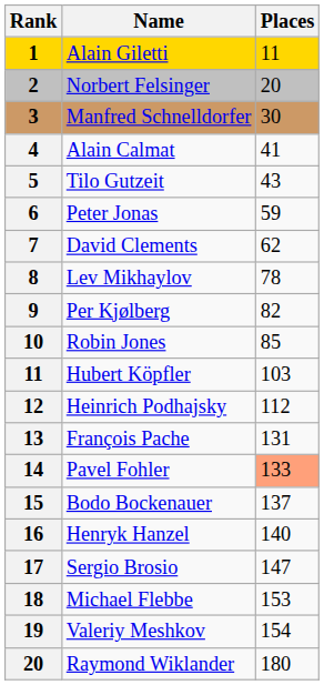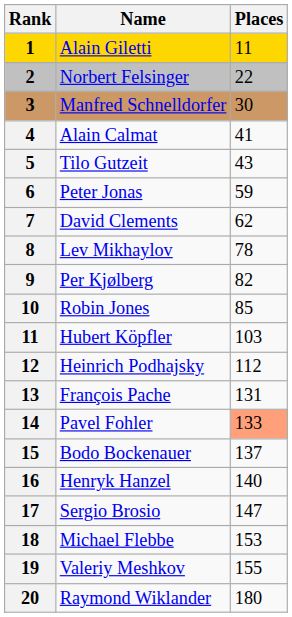 <table class="wikitable">
 <tr>
 <th>Rank</th>
 <th>Name</th>
 <th>Places</th>
 </tr>
 <tr bgcolor="gold">
 <td align="center"><strong>1</strong></td>
 <td> <a href='#'>Alain Giletti</a></td>
 <td>11</td>
 </tr>
 <tr bgcolor="silver">
 <td align="center"><strong>2</strong></td>
 <td> <a href='#'>Norbert Felsinger</a></td>
-<td>20</td>
+<td>22</td>
 </tr>
 <tr bgcolor="cc9966">
 <td align="center"><strong>3</strong></td>
 <td> <a href='#'>Manfred Schnelldorfer</a></td>
 <td>30</td>
 </tr>
 <tr>
 <th>4</th>
 <td> <a href='#'>Alain Calmat</a></td>
 <td>41</td>
 </tr>
 <tr>
 <th>5</th>
 <td> <a href='#'>Tilo Gutzeit</a></td>
 <td>43</td>
 </tr>
 <tr>
 <th>6</th>
 <td> <a href='#'>Peter Jonas</a></td>
 <td>59</td>
 </tr>
 <tr>
 <th>7</th>
 <td> <a href='#'>David Clements</a></td>
 <td>62</td>
 </tr>
 <tr>
 <th>8</th>
 <td> <a href='#'>Lev Mikhaylov</a></td>
 <td>78</td>
 </tr>
 <tr>
 <th>9</th>
 <td> <a href='#'>Per Kjølberg</a></td>
 <td>82</td>
 </tr>
 <tr>
 <th>10</th>
 <td> <a href='#'>Robin Jones</a></td>
 <td>85</td>
 </tr>
 <tr>
 <th>11</th>
 <td> <a href='#'>Hubert Köpfler</a></td>
 <td>103</td>
 </tr>
 <tr>
 <th>12</th>
 <td> <a href='#'>Heinrich Podhajsky</a></td>
 <td>112</td>
 </tr>
 <tr>
 <th>13</th>
 <td> <a href='#'>François Pache</a></td>
 <td>131</td>
 </tr>
 <tr>
 <th>14</th>
 <td> <a href='#'>Pavel Fohler</a></td>
 <td style="background: lightsalmon;">133</td>
 </tr>
 <tr>
 <th>15</th>
 <td> <a href='#'>Bodo Bockenauer</a></td>
 <td>137</td>
 </tr>
 <tr>
 <th>16</th>
 <td> <a href='#'>Henryk Hanzel</a></td>
 <td>140</td>
 </tr>
 <tr>
 <th>17</th>
 <td> <a href='#'>Sergio Brosio</a></td>
 <td>147</td>
 </tr>
 <tr>
 <th>18</th>
 <td> <a href='#'>Michael Flebbe</a></td>
 <td>153</td>
 </tr>
 <tr>
 <th>19</th>
 <td> <a href='#'>Valeriy Meshkov</a></td>
-<td>154</td>
+<td>155</td>
 </tr>
 <tr>
 <th>20</th>
 <td> <a href='#'>Raymond Wiklander</a></td>
 <td>180</td>
 </tr>
 </table>
